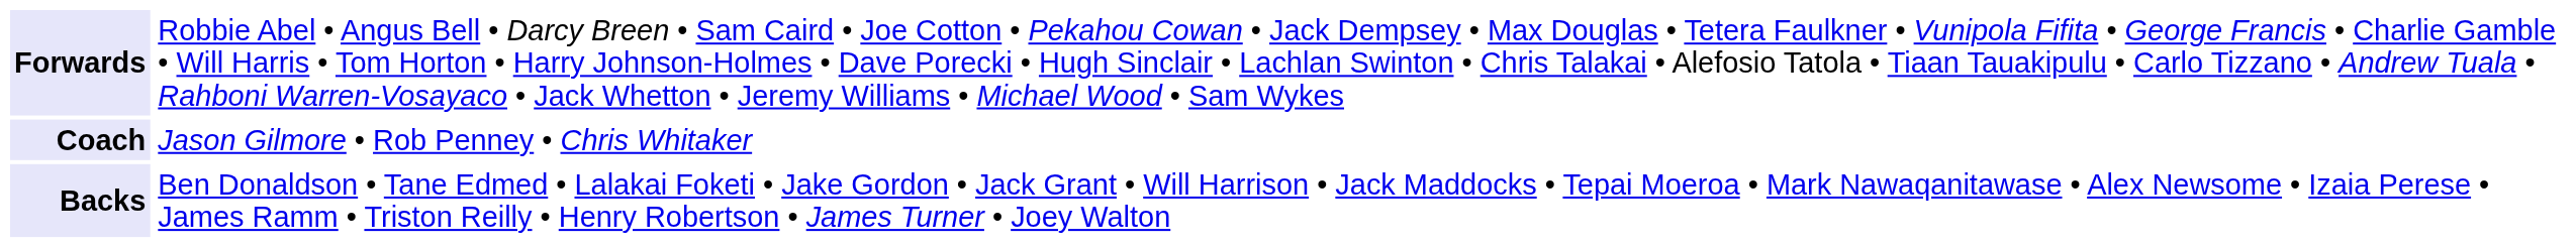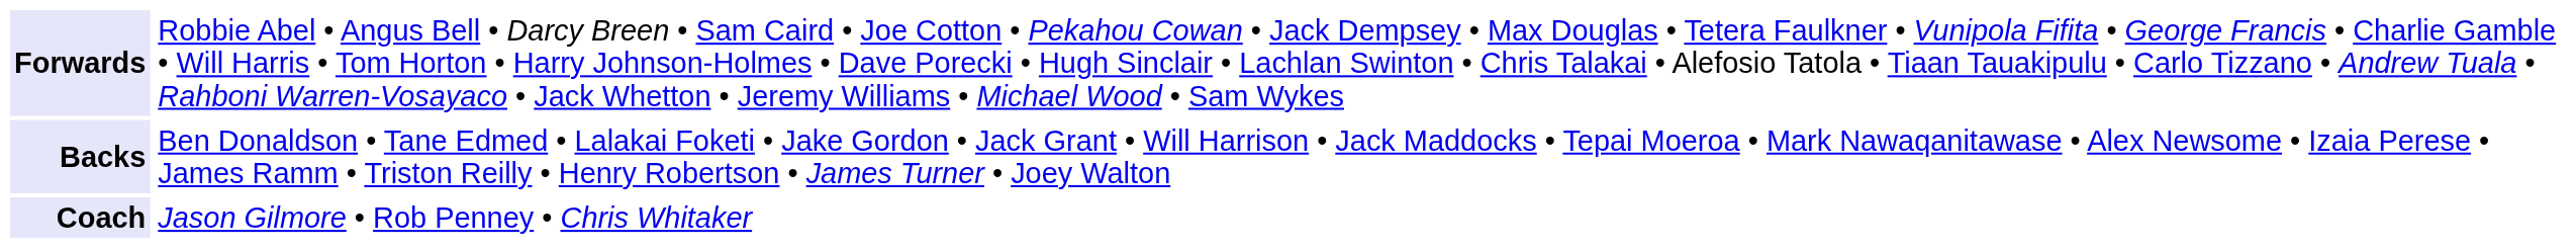 <table cellpadding="2" style="border: 1px solid white; font-size:90%;">
 <tr>
 <td style="text-align:right;" bgcolor="lavender"><strong>Forwards</strong></td>
 <td style="text-align:left;"><a href='#'>Robbie Abel</a> • <a href='#'>Angus Bell</a> • <em>Darcy Breen</em> • <a href='#'>Sam Caird</a> • <a href='#'>Joe Cotton</a> • <em><a href='#'>Pekahou Cowan</a></em> • <a href='#'>Jack Dempsey</a> • <a href='#'>Max Douglas</a> • <a href='#'>Tetera Faulkner</a> • <em><a href='#'>Vunipola Fifita</a></em> • <em><a href='#'>George Francis</a></em> • <a href='#'>Charlie Gamble</a> • <a href='#'>Will Harris</a> • <a href='#'>Tom Horton</a> • <a href='#'>Harry Johnson-Holmes</a> • <a href='#'>Dave Porecki</a> • <a href='#'>Hugh Sinclair</a> • <a href='#'>Lachlan Swinton</a> • <a href='#'>Chris Talakai</a> • Alefosio Tatola • <a href='#'>Tiaan Tauakipulu</a> • <a href='#'>Carlo Tizzano</a> • <em><a href='#'>Andrew Tuala</a></em> • <em><a href='#'>Rahboni Warren-Vosayaco</a></em> • <a href='#'>Jack Whetton</a> • <a href='#'>Jeremy Williams</a> • <em><a href='#'>Michael Wood</a></em> • <a href='#'>Sam Wykes</a></td>
 </tr>
 <tr>
+<td style="text-align:right;" bgcolor="lavender"><strong>Backs</strong></td>
+<td style="text-align:left;"><a href='#'>Ben Donaldson</a> • <a href='#'>Tane Edmed</a> • <a href='#'>Lalakai Foketi</a> • <a href='#'>Jake Gordon</a> • <a href='#'>Jack Grant</a> • <a href='#'>Will Harrison</a> • <a href='#'>Jack Maddocks</a> • <a href='#'>Tepai Moeroa</a> • <a href='#'>Mark Nawaqanitawase</a> • <a href='#'>Alex Newsome</a> • <a href='#'>Izaia Perese</a> • <a href='#'>James Ramm</a> • <a href='#'>Triston Reilly</a> • <a href='#'>Henry Robertson</a> • <em><a href='#'>James Turner</a></em> • <a href='#'>Joey Walton</a></td>
+</tr>
+<tr>
 <td style="text-align:right;" bgcolor="lavender"><strong>Coach</strong></td>
 <td style="text-align:left;"><em><a href='#'>Jason Gilmore</a></em> • <a href='#'>Rob Penney</a> • <em><a href='#'>Chris Whitaker</a></em></td>
 </tr>
-<tr>
-<td style="text-align:right;" bgcolor="lavender"><strong>Backs</strong></td>
-<td style="text-align:left;"><a href='#'>Ben Donaldson</a> • <a href='#'>Tane Edmed</a> • <a href='#'>Lalakai Foketi</a> • <a href='#'>Jake Gordon</a> • <a href='#'>Jack Grant</a> • <a href='#'>Will Harrison</a> • <a href='#'>Jack Maddocks</a> • <a href='#'>Tepai Moeroa</a> • <a href='#'>Mark Nawaqanitawase</a> • <a href='#'>Alex Newsome</a> • <a href='#'>Izaia Perese</a> • <a href='#'>James Ramm</a> • <a href='#'>Triston Reilly</a> • <a href='#'>Henry Robertson</a> • <em><a href='#'>James Turner</a></em> • <a href='#'>Joey Walton</a></td>
-</tr>
 </table>
